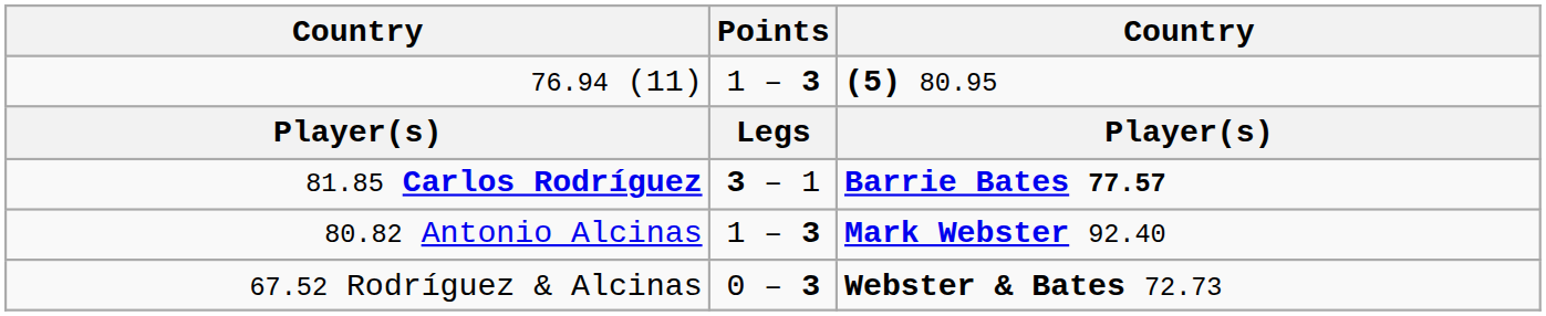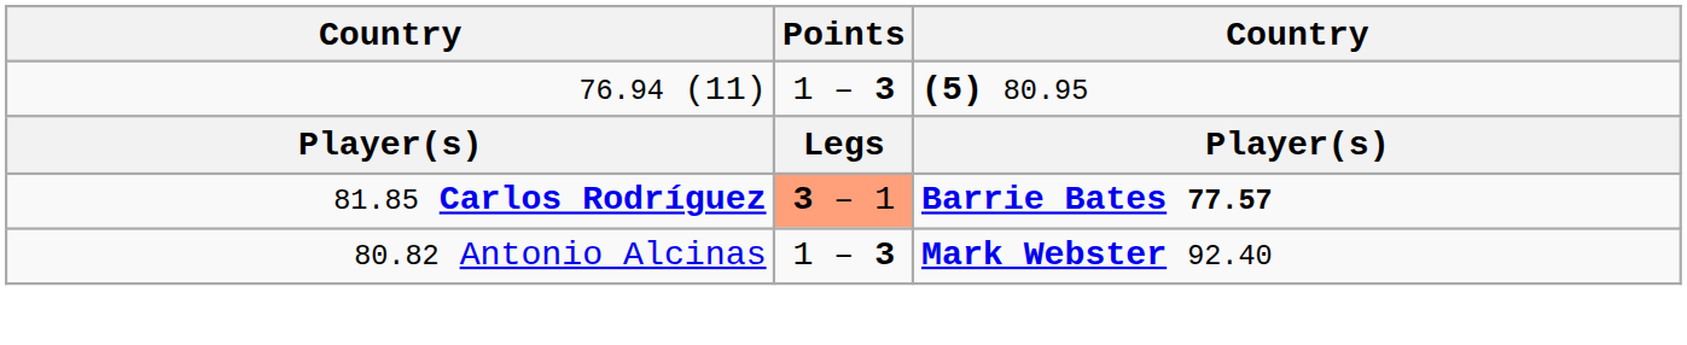 <table class=wikitable style="text-align:center">
 <tr>
 <th width=287>Country</th>
 <th width=1>Points</th>
 <th width=287>Country</th>
 </tr>
 <tr align=left>
 <td align=right><small><span>76.94</span></small>  (11)</td>
 <td align=center>1 – <strong>3</strong></td>
 <td><strong> (5)</strong> <small><span>80.95</span></small></td>
 </tr>
 <tr>
 <th width=287>Player(s)</th>
 <th width=1>Legs</th>
 <th width=287>Player(s)</th>
 </tr>
 <tr align=left>
 <td align=right><small><span>81.85</span></small> <strong><a href='#'>Carlos Rodríguez</a></strong></td>
-<td align=center><strong>3</strong> – 1</td>
+<td align=center style="background: lightsalmon;"><strong>3</strong> – 1</td>
 <td><strong><a href='#'>Barrie Bates</a> <small><span>77.57</span></small></strong></td>
 </tr>
 <tr align=left>
 <td align=right><small><span>80.82</span></small> <a href='#'>Antonio Alcinas</a></td>
 <td align=center>1 – <strong>3</strong></td>
 <td><strong><a href='#'>Mark Webster</a></strong> <small><span>92.40</span></small></td>
 </tr>
-<tr align=left>
-<td align=right><small><span>67.52</span></small> Rodríguez & Alcinas</td>
-<td align=center>0 – <strong>3</strong></td>
-<td><strong>Webster & Bates</strong> <small><span>72.73</span></small></td>
-</tr>
 </table>
